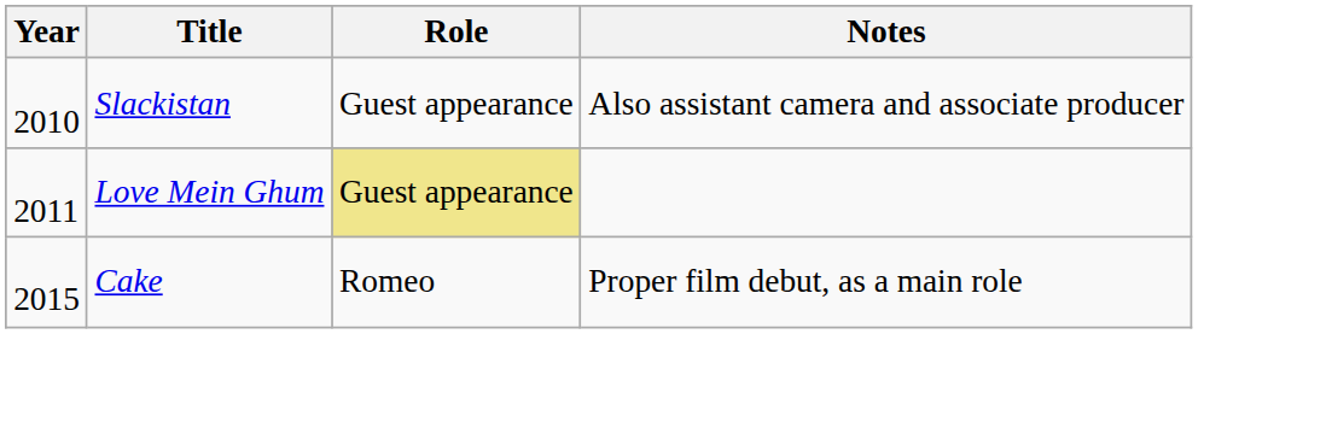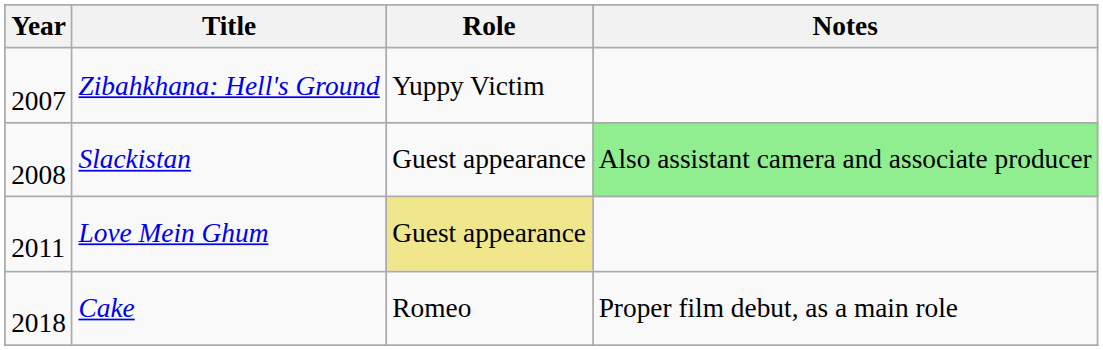 <table class="wikitable sortable">
 <tr>
 <th>Year</th>
 <th>Title</th>
 <th>Role</th>
 <th>Notes</th>
 </tr>
 <tr>
-<td><br>2010</td>
+<td><br>2007</td>
+<td><a href='#'><em>Zibahkhana: Hell's Ground</em></a></td>
+<td>Yuppy Victim</td>
+<td></td>
+</tr>
+<tr>
+<td><br>2008</td>
 <td><em><a href='#'>Slackistan</a></em></td>
 <td>Guest appearance</td>
-<td>Also assistant camera and associate producer</td>
+<td style="background: lightgreen;">Also assistant camera and associate producer</td>
 </tr>
 <tr>
 <td><br>2011</td>
 <td><em><a href='#'>Love Mein Ghum</a></em></td>
 <td style="background: khaki;">Guest appearance</td>
 <td></td>
 </tr>
 <tr>
-<td><br>2015</td>
+<td><br>2018</td>
 <td><a href='#'><em>Cake</em></a></td>
 <td>Romeo</td>
 <td>Proper film debut, as a main role</td>
 </tr>
 </table>
